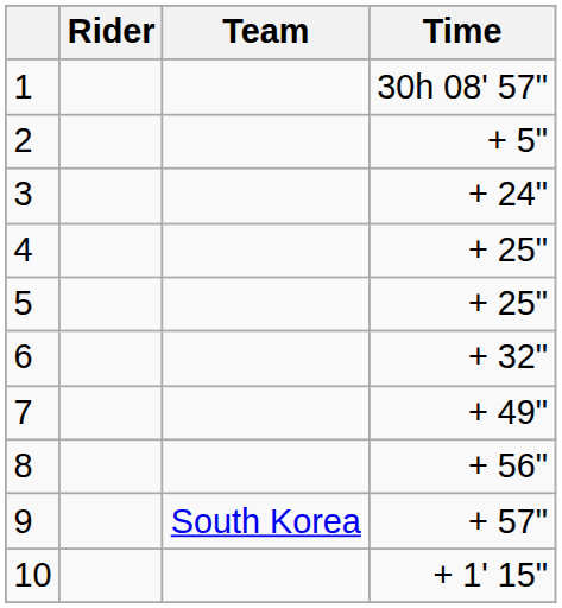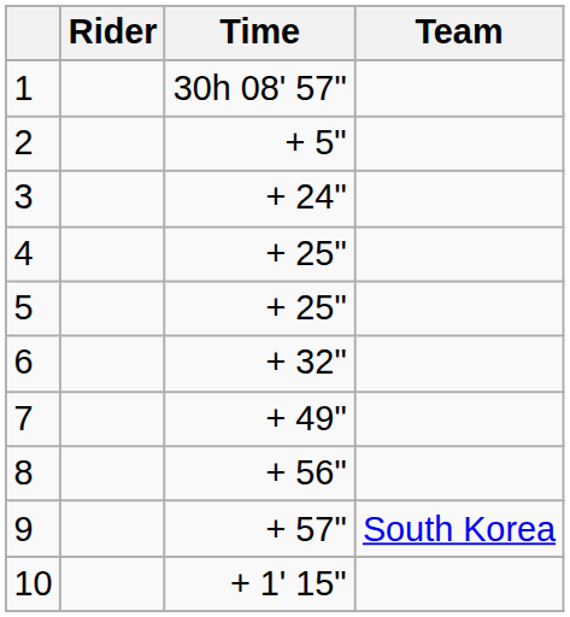 <table class="wikitable">
 <tr>
 <th></th>
 <th>Rider</th>
+<th>Time</th>
 <th>Team</th>
-<th>Time</th>
 </tr>
 <tr>
 <td>1</td>
 <td> </td>
+<td align=right>30h 08' 57"</td>
 <td></td>
-<td align=right>30h 08' 57"</td>
 </tr>
 <tr>
 <td>2</td>
 <td></td>
+<td align=right>+ 5"</td>
 <td></td>
-<td align=right>+ 5"</td>
 </tr>
 <tr>
 <td>3</td>
 <td></td>
+<td align=right>+ 24"</td>
 <td></td>
-<td align=right>+ 24"</td>
 </tr>
 <tr>
 <td>4</td>
 <td></td>
+<td align=right>+ 25"</td>
 <td></td>
-<td align=right>+ 25"</td>
 </tr>
 <tr>
 <td>5</td>
 <td></td>
+<td align=right>+ 25"</td>
 <td></td>
-<td align=right>+ 25"</td>
 </tr>
 <tr>
 <td>6</td>
 <td></td>
+<td align=right>+ 32"</td>
 <td></td>
-<td align=right>+ 32"</td>
 </tr>
 <tr>
 <td>7</td>
 <td></td>
+<td align=right>+ 49"</td>
 <td></td>
-<td align=right>+ 49"</td>
 </tr>
 <tr>
 <td>8</td>
 <td></td>
+<td align=right>+ 56"</td>
 <td></td>
-<td align=right>+ 56"</td>
 </tr>
 <tr>
 <td>9</td>
 <td></td>
+<td align=right>+ 57"</td>
 <td><a href='#'>South Korea</a></td>
-<td align=right>+ 57"</td>
 </tr>
 <tr>
 <td>10</td>
 <td></td>
+<td align=right>+ 1' 15"</td>
 <td></td>
-<td align=right>+ 1' 15"</td>
 </tr>
 </table>
